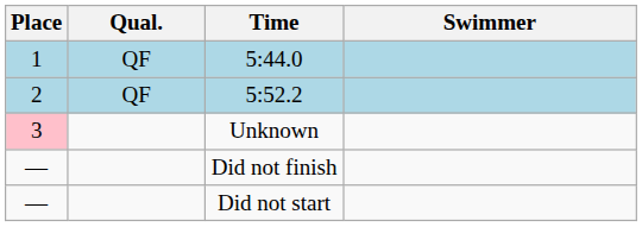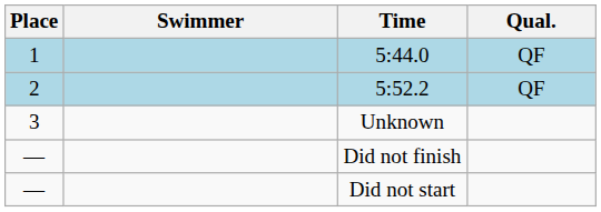 <table class=wikitable style="text-align:center">
 <tr>
 <th>Place</th>
+<th width=200>Swimmer</th>
+<th width=90>Time</th>
 <th width=90>Qual.</th>
-<th width=90>Time</th>
-<th width=200>Swimmer</th>
 </tr>
 <tr bgcolor=lightblue>
 <td>1</td>
+<td align=left></td>
+<td>5:44.0</td>
 <td>QF</td>
-<td>5:44.0</td>
-<td align=left></td>
 </tr>
 <tr bgcolor=lightblue>
 <td>2</td>
+<td align=left></td>
+<td>5:52.2</td>
 <td>QF</td>
-<td>5:52.2</td>
-<td align=left></td>
 </tr>
 <tr>
-<td style="background: pink;">3</td>
+<td>3</td>
+<td align=left></td>
+<td>Unknown</td>
 <td></td>
-<td>Unknown</td>
-<td align=left></td>
 </tr>
 <tr>
 <td>—</td>
+<td align=left></td>
+<td>Did not finish</td>
 <td></td>
-<td>Did not finish</td>
-<td align=left></td>
 </tr>
 <tr>
 <td>—</td>
+<td align=left></td>
+<td>Did not start</td>
 <td></td>
-<td>Did not start</td>
-<td align=left></td>
 </tr>
 </table>
